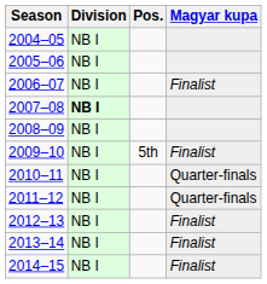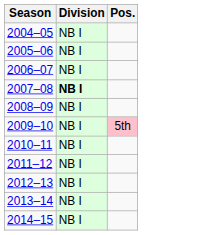 <table class="wikitable text-align:center">
 <tr>
 <th>Season</th>
 <th>Division</th>
 <th>Pos.</th>
-<th><a href='#'>Magyar kupa</a></th>
 </tr>
 <tr>
 <td><a href='#'>2004–05</a></td>
 <td bgcolor=#ddffdd>NB I</td>
 <td align=center></td>
-<td style="background:#efefef;"></td>
 </tr>
 <tr>
 <td><a href='#'>2005–06</a></td>
 <td bgcolor=#ddffdd>NB I</td>
 <td align=center></td>
-<td style="background:#efefef;"></td>
 </tr>
 <tr>
 <td><a href='#'>2006–07</a></td>
 <td bgcolor=#ddffdd>NB I</td>
 <td align=center></td>
-<td style="background:#efefef;"> <em>Finalist</em></td>
 </tr>
 <tr>
 <td><a href='#'>2007–08</a></td>
 <td bgcolor=#ddffdd><strong>NB I</strong></td>
 <td align=center></td>
-<td style="background:#efefef;"></td>
 </tr>
 <tr>
 <td><a href='#'>2008–09</a></td>
 <td bgcolor=#ddffdd>NB I</td>
 <td align=center></td>
-<td style="background:#efefef;"></td>
 </tr>
 <tr>
 <td><a href='#'>2009–10</a></td>
 <td bgcolor=#ddffdd>NB I</td>
-<td align=center>5th</td>
-<td style="background:#efefef;"> <em>Finalist</em></td>
+<td align=center style="background: pink;">5th</td>
 </tr>
 <tr>
 <td><a href='#'>2010–11</a></td>
 <td bgcolor=#ddffdd>NB I</td>
 <td align=center></td>
-<td style="background:#efefef;">Quarter-finals</td>
 </tr>
 <tr>
 <td><a href='#'>2011–12</a></td>
 <td bgcolor=#ddffdd>NB I</td>
 <td align=center></td>
-<td style="background:#efefef;">Quarter-finals</td>
 </tr>
 <tr>
 <td><a href='#'>2012–13</a></td>
 <td bgcolor=#ddffdd>NB I</td>
 <td align=center></td>
-<td style="background:#efefef;"> <em>Finalist</em></td>
 </tr>
 <tr>
 <td><a href='#'>2013–14</a></td>
 <td bgcolor=#ddffdd>NB I</td>
 <td align=center></td>
-<td style="background:#efefef;"> <em>Finalist</em></td>
 </tr>
 <tr>
 <td><a href='#'>2014–15</a></td>
 <td bgcolor=#ddffdd>NB I</td>
 <td align=center></td>
-<td style="background:#efefef;"> <em>Finalist</em></td>
 </tr>
 </table>
